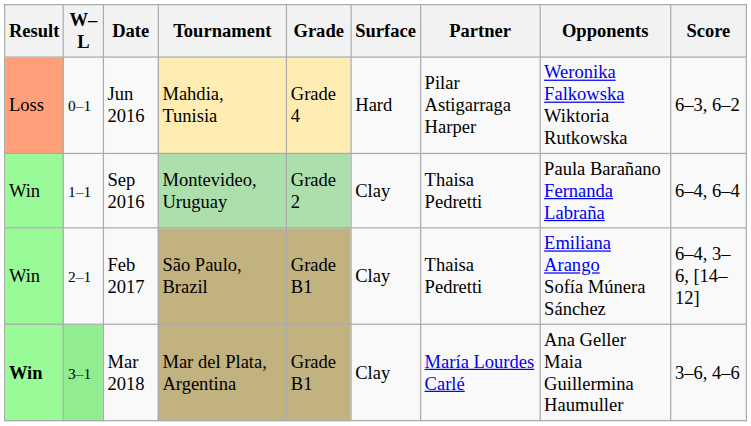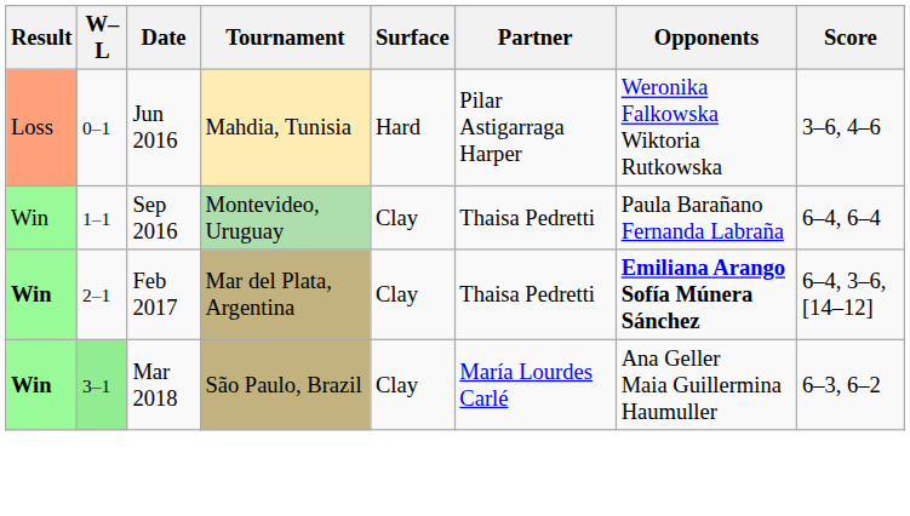 <table class="sortable wikitable" style="font-size:95%;">
 <tr>
 <th>Result</th>
 <th class="unsortable">W–L</th>
 <th>Date</th>
 <th>Tournament</th>
-<th>Grade</th>
 <th>Surface</th>
 <th>Partner</th>
 <th>Opponents</th>
 <th class="unsortable">Score</th>
 </tr>
 <tr>
 <td style="background:#ffa07a;">Loss</td>
 <td><small>0–1</small></td>
 <td>Jun 2016</td>
 <td bgcolor="#ffecb2">Mahdia, Tunisia</td>
-<td bgcolor="#ffecb2">Grade 4</td>
 <td>Hard</td>
 <td> Pilar Astigarraga Harper</td>
 <td> <a href='#'>Weronika Falkowska</a> <br>  Wiktoria Rutkowska</td>
-<td>6–3, 6–2</td>
+<td>3–6, 4–6</td>
 </tr>
 <tr>
 <td bgcolor="98FB98">Win</td>
 <td><small>1–1</small></td>
 <td>Sep 2016</td>
 <td bgcolor="#ADDFAD">Montevideo, Uruguay</td>
-<td bgcolor="#ADDFAD">Grade 2</td>
 <td>Clay</td>
 <td> Thaisa Pedretti</td>
 <td> Paula Barañano <br>  <a href='#'>Fernanda Labraña</a></td>
 <td>6–4, 6–4</td>
 </tr>
 <tr>
-<td bgcolor="98FB98">Win</td>
+<td bgcolor="98FB98"><strong>Win</strong></td>
 <td><small>2–1</small></td>
 <td>Feb 2017</td>
-<td bgcolor="#C2B280">São Paulo, Brazil</td>
-<td bgcolor="#C2B280">Grade B1</td>
+<td bgcolor="#C2B280">Mar del Plata, Argentina</td>
 <td>Clay</td>
 <td> Thaisa Pedretti</td>
-<td> <a href='#'>Emiliana Arango</a> <br>  Sofía Múnera Sánchez</td>
+<td><strong> <a href='#'>Emiliana Arango</a> <br>  Sofía Múnera Sánchez</strong></td>
 <td>6–4, 3–6, [14–12]</td>
 </tr>
 <tr>
 <td bgcolor="98FB98"><strong>Win</strong></td>
 <td style="background: lightgreen;"><small>3–1</small></td>
 <td>Mar 2018</td>
-<td bgcolor="#C2B280">Mar del Plata, Argentina</td>
-<td bgcolor="#C2B280">Grade B1</td>
+<td bgcolor="#C2B280">São Paulo, Brazil</td>
 <td>Clay</td>
 <td> <a href='#'>María Lourdes Carlé</a></td>
 <td> Ana Geller <br>  Maia Guillermina Haumuller</td>
-<td>3–6, 4–6</td>
+<td>6–3, 6–2</td>
 </tr>
 </table>
